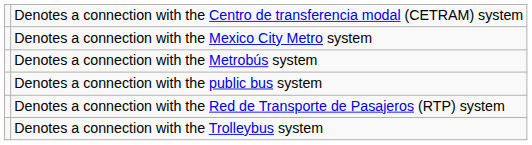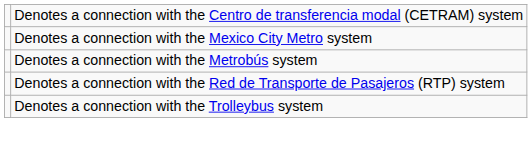 <table class="wikitable">
 <tr>
 <td></td>
 <td>Denotes a connection with the <a href='#'>Centro de transferencia modal</a> (CETRAM) system</td>
 </tr>
 <tr>
 <td></td>
 <td>Denotes a connection with the <a href='#'>Mexico City Metro</a> system</td>
 </tr>
 <tr>
 <td></td>
 <td>Denotes a connection with the <a href='#'>Metrobús</a> system</td>
 </tr>
 <tr>
 <td></td>
-<td>Denotes a connection with the <a href='#'>public bus</a> system</td>
-</tr>
-<tr>
-<td></td>
 <td>Denotes a connection with the <a href='#'>Red de Transporte de Pasajeros</a> (RTP) system</td>
 </tr>
 <tr>
 <td></td>
 <td>Denotes a connection with the <a href='#'>Trolleybus</a> system</td>
 </tr>
 </table>
